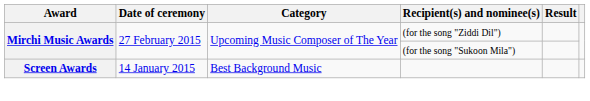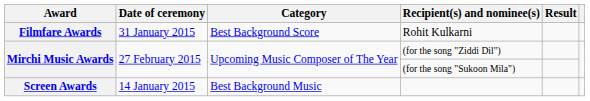 <table class="wikitable plainrowheaders sortable">
 <tr>
 <th scope="col">Award</th>
 <th scope="col">Date of ceremony</th>
 <th scope="col">Category</th>
 <th scope="col">Recipient(s) and nominee(s)</th>
 <th scope="col">Result</th>
 <th scope="col" class="unsortable"></th>
+</tr>
+<tr>
+<th scope="row"><a href='#'>Filmfare Awards</a></th>
+<td><a href='#'>31 January 2015</a></td>
+<td><a href='#'>Best Background Score</a></td>
+<td>Rohit Kulkarni</td>
+<td></td>
+<td style="text-align:center;"></td>
 </tr>
 <tr>
 <th scope="row" rowspan="2"><a href='#'>Mirchi Music Awards</a></th>
 <td rowspan="2"><a href='#'>27 February 2015</a></td>
 <td rowspan="2"><a href='#'>Upcoming Music Composer of The Year</a></td>
 <td> <small>(for the song "Ziddi Dil")</small></td>
 <td></td>
 <td style="text-align:center;" rowspan="2"></td>
 </tr>
 <tr>
 <td><small> (for the song "Sukoon Mila")</small></td>
 <td></td>
 </tr>
 <tr>
 <th scope="row"><a href='#'>Screen Awards</a></th>
 <td><a href='#'>14 January 2015</a></td>
 <td><a href='#'>Best Background Music</a></td>
 <td></td>
 <td></td>
 <td style="text-align:center;"><br></td>
 </tr>
 </table>
